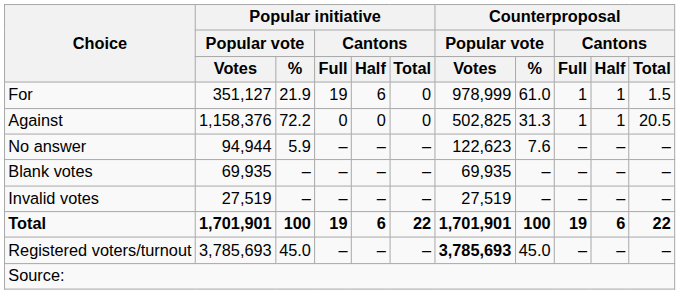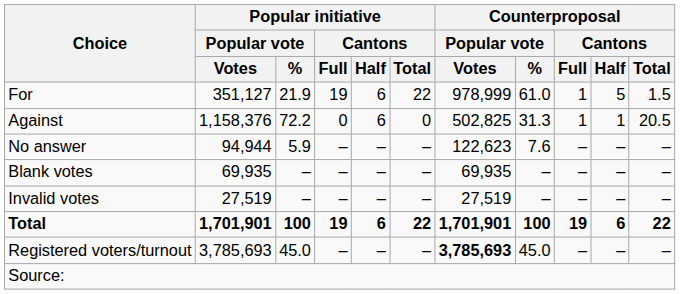 <table class=wikitable style=text-align:right>
 <tr>
 <th rowspan=3>Choice</th>
 <th colspan=5>Popular initiative</th>
 <th colspan=5>Counterproposal</th>
 </tr>
 <tr>
 <th colspan=2>Popular vote</th>
 <th colspan=3>Cantons</th>
 <th colspan=2>Popular vote</th>
 <th colspan=3>Cantons</th>
 </tr>
 <tr>
 <th>Votes</th>
 <th>%</th>
 <th>Full</th>
 <th>Half</th>
 <th>Total</th>
 <th>Votes</th>
 <th>%</th>
 <th>Full</th>
 <th>Half</th>
 <th>Total</th>
 </tr>
 <tr>
 <td align=left>For</td>
 <td>351,127</td>
 <td>21.9</td>
 <td>19</td>
 <td>6</td>
-<td>0</td>
+<td>22</td>
 <td>978,999</td>
 <td>61.0</td>
 <td>1</td>
-<td>1</td>
+<td>5</td>
 <td>1.5</td>
 </tr>
 <tr>
 <td align=left>Against</td>
 <td>1,158,376</td>
 <td>72.2</td>
 <td>0</td>
-<td>0</td>
+<td>6</td>
 <td>0</td>
 <td>502,825</td>
 <td>31.3</td>
 <td>1</td>
 <td>1</td>
 <td>20.5</td>
 </tr>
 <tr>
 <td align=left>No answer</td>
 <td>94,944</td>
 <td>5.9</td>
 <td>–</td>
 <td>–</td>
 <td>–</td>
 <td>122,623</td>
 <td>7.6</td>
 <td>–</td>
 <td>–</td>
 <td>–</td>
 </tr>
 <tr>
 <td align=left>Blank votes</td>
 <td>69,935</td>
 <td>–</td>
 <td>–</td>
 <td>–</td>
 <td>–</td>
 <td>69,935</td>
 <td>–</td>
 <td>–</td>
 <td>–</td>
 <td>–</td>
 </tr>
 <tr>
 <td align=left>Invalid votes</td>
 <td>27,519</td>
 <td>–</td>
 <td>–</td>
 <td>–</td>
 <td>–</td>
 <td>27,519</td>
 <td>–</td>
 <td>–</td>
 <td>–</td>
 <td>–</td>
 </tr>
 <tr>
 <td align=left><strong>Total</strong></td>
 <td><strong>1,701,901</strong></td>
 <td><strong>100</strong></td>
 <td><strong>19</strong></td>
 <td><strong>6</strong></td>
 <td><strong>22</strong></td>
 <td><strong>1,701,901</strong></td>
 <td><strong>100</strong></td>
 <td><strong>19</strong></td>
 <td><strong>6</strong></td>
 <td><strong>22</strong></td>
 </tr>
 <tr>
 <td align=left>Registered voters/turnout</td>
 <td>3,785,693</td>
 <td>45.0</td>
 <td>–</td>
 <td>–</td>
 <td>–</td>
 <td><strong>3,785,693</strong></td>
 <td>45.0</td>
 <td>–</td>
 <td>–</td>
 <td>–</td>
 </tr>
 <tr>
 <td align=left colspan=11>Source: </td>
 </tr>
 </table>
